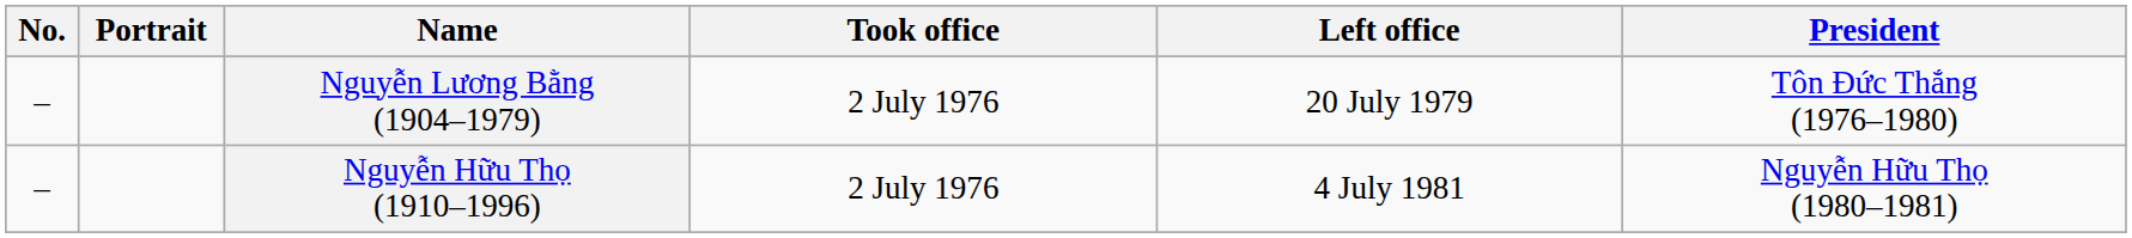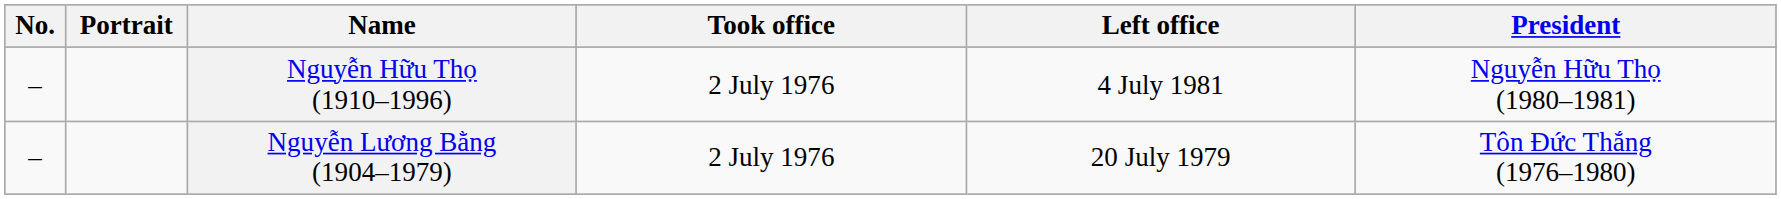 <table class="wikitable" width=83%>
 <tr>
 <th style="width:1em;">No.</th>
 <th style="width:1em;">Portrait</th>
 <th style="width:12em;">Name</th>
 <th style="width:12em;">Took office</th>
 <th style="width:12em;">Left office</th>
 <th style="width:13em;"><a href='#'>President</a></th>
 </tr>
 <tr align="center" |>
 <td>–</td>
 <td></td>
+<th scope="row" style="font-weight:normal;"><a href='#'>Nguyễn Hữu Thọ</a><br>(1910–1996)</th>
+<td>2 July 1976</td>
+<td>4 July 1981</td>
+<td><a href='#'>Nguyễn Hữu Thọ</a><br>(1980–1981)</td>
+</tr>
+<tr align="center" |>
+<td>–</td>
+<td></td>
 <th scope="row" style="font-weight:normal;"><a href='#'>Nguyễn Lương Bằng</a><br>(1904–1979)</th>
 <td>2 July 1976</td>
 <td>20 July 1979</td>
 <td><a href='#'>Tôn Đức Thắng</a><br>(1976–1980)</td>
 </tr>
-<tr align="center" |>
-<td>–</td>
-<td></td>
-<th scope="row" style="font-weight:normal;"><a href='#'>Nguyễn Hữu Thọ</a><br>(1910–1996)</th>
-<td>2 July 1976</td>
-<td>4 July 1981</td>
-<td><a href='#'>Nguyễn Hữu Thọ</a><br>(1980–1981)</td>
-</tr>
 </table>
